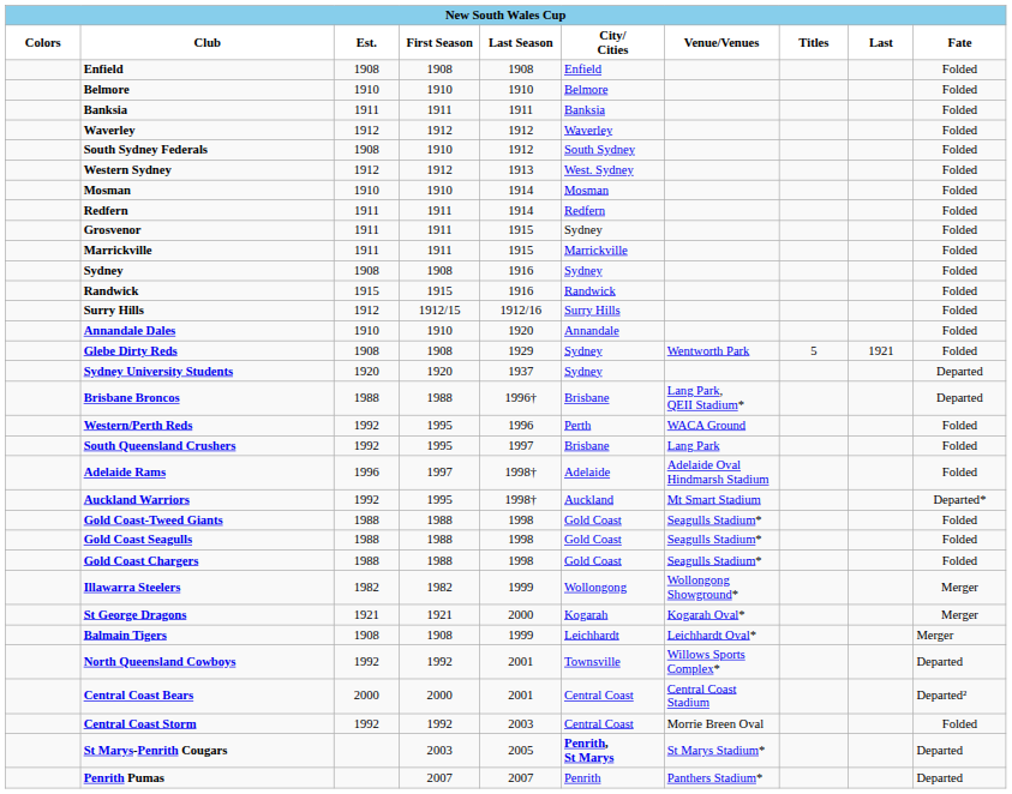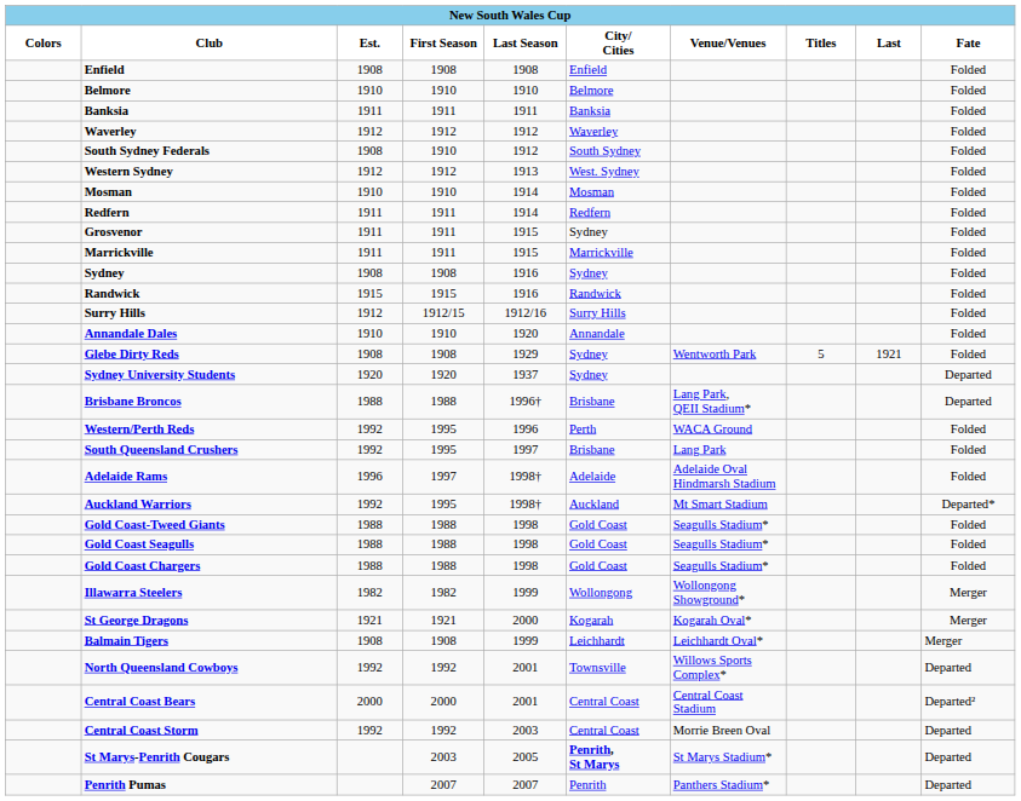 <table class="wikitable" style="width: 100%">
 <tr>
 <td colspan="11" style="background:skyblue; text-align:center;"><strong><span>New South Wales Cup </span></strong></td>
 </tr>
 <tr>
 <th style="background:white; width:01%">Colors</th>
 <th style="background:white; width:05%">Club</th>
 <th style="background:white; width:01%">Est.</th>
 <th style="background:white; width:01%">First Season</th>
 <th style="background:white; width:01%">Last Season</th>
 <th style="background:white; width:01%">City/<br>Cities</th>
 <th style="background:white; width:01%">Venue/Venues</th>
 <th style="background:white; width:01%">Titles</th>
 <th style="background:white; width:01%">Last</th>
 <th style="background:white; width:01%">Fate</th>
 </tr>
 <tr>
 <td style="text-align:center"></td>
 <td><strong>Enfield</strong></td>
 <td style="text-align:center">1908</td>
 <td style="text-align:center">1908</td>
 <td style="text-align:center">1908</td>
 <td><a href='#'>Enfield</a></td>
 <td></td>
 <td style="text-align:center"></td>
 <td style="text-align:center"></td>
 <td style="text-align:center">Folded</td>
 </tr>
 <tr>
 <td style="text-align:center"></td>
 <td><strong>Belmore</strong></td>
 <td style="text-align:center">1910</td>
 <td style="text-align:center">1910</td>
 <td style="text-align:center">1910</td>
 <td><a href='#'>Belmore</a></td>
 <td></td>
 <td style="text-align:center"></td>
 <td style="text-align:center"></td>
 <td style="text-align:center">Folded</td>
 </tr>
 <tr>
 <td style="text-align:center"></td>
 <td><strong>Banksia</strong></td>
 <td style="text-align:center">1911</td>
 <td style="text-align:center">1911</td>
 <td style="text-align:center">1911</td>
 <td><a href='#'>Banksia</a></td>
 <td></td>
 <td style="text-align:center"></td>
 <td style="text-align:center"></td>
 <td style="text-align:center">Folded</td>
 </tr>
 <tr>
 <td style="text-align:center"></td>
 <td><strong>Waverley</strong></td>
 <td style="text-align:center">1912</td>
 <td style="text-align:center">1912</td>
 <td style="text-align:center">1912</td>
 <td><a href='#'>Waverley</a></td>
 <td></td>
 <td style="text-align:center"></td>
 <td style="text-align:center"></td>
 <td style="text-align:center">Folded</td>
 </tr>
 <tr>
 <td style="text-align:center"></td>
 <td><strong>South Sydney Federals</strong></td>
 <td style="text-align:center">1908</td>
 <td style="text-align:center">1910</td>
 <td style="text-align:center">1912</td>
 <td><a href='#'>South Sydney</a></td>
 <td></td>
 <td style="text-align:center"></td>
 <td style="text-align:center"></td>
 <td style="text-align:center">Folded</td>
 </tr>
 <tr>
 <td style="text-align:center"></td>
 <td><strong>Western Sydney</strong></td>
 <td style="text-align:center">1912</td>
 <td style="text-align:center">1912</td>
 <td style="text-align:center">1913</td>
 <td><a href='#'>West. Sydney</a></td>
 <td></td>
 <td style="text-align:center"></td>
 <td style="text-align:center"></td>
 <td style="text-align:center">Folded</td>
 </tr>
 <tr>
 <td style="text-align:center"></td>
 <td><strong>Mosman</strong></td>
 <td style="text-align:center">1910</td>
 <td style="text-align:center">1910</td>
 <td style="text-align:center">1914</td>
 <td><a href='#'>Mosman</a></td>
 <td></td>
 <td style="text-align:center"></td>
 <td style="text-align:center"></td>
 <td style="text-align:center">Folded</td>
 </tr>
 <tr>
 <td style="text-align:center"></td>
 <td><strong>Redfern</strong></td>
 <td style="text-align:center">1911</td>
 <td style="text-align:center">1911</td>
 <td style="text-align:center">1914</td>
 <td><a href='#'>Redfern</a></td>
 <td></td>
 <td style="text-align:center"></td>
 <td style="text-align:center"></td>
 <td style="text-align:center">Folded</td>
 </tr>
 <tr>
 <td style="text-align:center"></td>
 <td><strong>Grosvenor</strong></td>
 <td style="text-align:center">1911</td>
 <td style="text-align:center">1911</td>
 <td style="text-align:center">1915</td>
 <td>Sydney</td>
 <td></td>
 <td style="text-align:center"></td>
 <td style="text-align:center"></td>
 <td style="text-align:center">Folded</td>
 </tr>
 <tr>
 <td style="text-align:center"></td>
 <td><strong>Marrickville</strong></td>
 <td style="text-align:center">1911</td>
 <td style="text-align:center">1911</td>
 <td style="text-align:center">1915</td>
 <td><a href='#'>Marrickville</a></td>
 <td></td>
 <td style="text-align:center"></td>
 <td style="text-align:center"></td>
 <td style="text-align:center">Folded</td>
 </tr>
 <tr>
 <td style="text-align:center"></td>
 <td><strong>Sydney</strong></td>
 <td style="text-align:center">1908</td>
 <td style="text-align:center">1908</td>
 <td style="text-align:center">1916</td>
 <td><a href='#'>Sydney</a></td>
 <td></td>
 <td style="text-align:center"></td>
 <td style="text-align:center"></td>
 <td style="text-align:center">Folded</td>
 </tr>
 <tr>
 <td style="text-align:center"></td>
 <td><strong>Randwick</strong></td>
 <td style="text-align:center">1915</td>
 <td style="text-align:center">1915</td>
 <td style="text-align:center">1916</td>
 <td><a href='#'>Randwick</a></td>
 <td></td>
 <td style="text-align:center"></td>
 <td style="text-align:center"></td>
 <td style="text-align:center">Folded</td>
 </tr>
 <tr>
 <td style="text-align:center"></td>
 <td><strong>Surry Hills</strong></td>
 <td style="text-align:center">1912</td>
 <td style="text-align:center">1912/15</td>
 <td style="text-align:center">1912/16</td>
 <td><a href='#'>Surry Hills</a></td>
 <td></td>
 <td style="text-align:center"></td>
 <td style="text-align:center"></td>
 <td style="text-align:center">Folded</td>
 </tr>
 <tr>
 <td style="text-align:center"></td>
 <td><strong><a href='#'>Annandale Dales</a></strong></td>
 <td style="text-align:center">1910</td>
 <td style="text-align:center">1910</td>
 <td style="text-align:center">1920</td>
 <td><a href='#'>Annandale</a></td>
 <td></td>
 <td style="text-align:center"></td>
 <td style="text-align:center"></td>
 <td style="text-align:center">Folded</td>
 </tr>
 <tr>
 <td style="text-align:center"></td>
 <td><strong><a href='#'>Glebe Dirty Reds</a></strong></td>
 <td style="text-align:center">1908</td>
 <td style="text-align:center">1908</td>
 <td style="text-align:center">1929</td>
 <td><a href='#'>Sydney</a></td>
 <td><a href='#'>Wentworth Park</a></td>
 <td style="text-align:center">5</td>
 <td style="text-align:center">1921</td>
 <td style="text-align:center">Folded</td>
 </tr>
 <tr>
 <td style="text-align:center"></td>
 <td><strong><a href='#'>Sydney University Students</a></strong></td>
 <td style="text-align:center">1920</td>
 <td style="text-align:center">1920</td>
 <td style="text-align:center">1937</td>
 <td><a href='#'>Sydney</a></td>
 <td></td>
 <td style="text-align:center"></td>
 <td style="text-align:center"></td>
 <td style="text-align:center">Departed</td>
 </tr>
 <tr>
 <td style="text-align:center"></td>
 <td><strong><a href='#'>Brisbane Broncos</a></strong></td>
 <td style="text-align:center">1988</td>
 <td style="text-align:center">1988</td>
 <td style="text-align:center">1996†</td>
 <td><a href='#'>Brisbane</a></td>
 <td><a href='#'>Lang Park</a>,<br><a href='#'>QEII Stadium</a>*</td>
 <td style="text-align:center"></td>
 <td style="text-align:center"></td>
 <td style="text-align:center">Departed</td>
 </tr>
 <tr>
 <td style="text-align:center"></td>
 <td><strong><a href='#'>Western/Perth Reds</a></strong></td>
 <td style="text-align:center">1992</td>
 <td style="text-align:center">1995</td>
 <td style="text-align:center">1996</td>
 <td><a href='#'>Perth</a></td>
 <td><a href='#'>WACA Ground</a></td>
 <td style="text-align:center"></td>
 <td style="text-align:center"></td>
 <td style="text-align:center">Folded</td>
 </tr>
 <tr>
 <td style="text-align:center"></td>
 <td><strong><a href='#'>South Queensland Crushers</a></strong></td>
 <td style="text-align:center">1992</td>
 <td style="text-align:center">1995</td>
 <td style="text-align:center">1997</td>
 <td><a href='#'>Brisbane</a></td>
 <td><a href='#'>Lang Park</a></td>
 <td style="text-align:center"></td>
 <td style="text-align:center"></td>
 <td style="text-align:center">Folded</td>
 </tr>
 <tr>
 <td style="text-align:center"></td>
 <td><strong><a href='#'>Adelaide Rams</a></strong></td>
 <td style="text-align:center">1996</td>
 <td style="text-align:center">1997</td>
 <td style="text-align:center">1998†</td>
 <td><a href='#'>Adelaide</a></td>
 <td><a href='#'>Adelaide Oval</a> <a href='#'>Hindmarsh Stadium</a></td>
 <td style="text-align:center"></td>
 <td style="text-align:center"></td>
 <td style="text-align:center">Folded</td>
 </tr>
 <tr>
 <td style="text-align:center"></td>
 <td><strong><a href='#'>Auckland Warriors</a></strong></td>
 <td style="text-align:center">1992</td>
 <td style="text-align:center">1995</td>
 <td style="text-align:center">1998†</td>
 <td><a href='#'>Auckland</a></td>
 <td><a href='#'>Mt Smart Stadium</a></td>
 <td style="text-align:center"></td>
 <td style="text-align:center"></td>
 <td style="text-align:center">Departed*</td>
 </tr>
 <tr>
 <td style="text-align:center"></td>
 <td><strong><a href='#'>Gold Coast-Tweed Giants</a></strong></td>
 <td style="text-align:center">1988</td>
 <td style="text-align:center">1988</td>
 <td style="text-align:center">1998</td>
 <td><a href='#'>Gold Coast</a></td>
 <td><a href='#'>Seagulls Stadium</a>*</td>
 <td style="text-align:center"></td>
 <td style="text-align:center"></td>
 <td style="text-align:center">Folded</td>
 </tr>
 <tr>
 <td style="text-align:center"></td>
 <td><strong><a href='#'>Gold Coast Seagulls</a></strong></td>
 <td style="text-align:center">1988</td>
 <td style="text-align:center">1988</td>
 <td style="text-align:center">1998</td>
 <td><a href='#'>Gold Coast</a></td>
 <td><a href='#'>Seagulls Stadium</a>*</td>
 <td style="text-align:center"></td>
 <td style="text-align:center"></td>
 <td style="text-align:center">Folded</td>
 </tr>
 <tr>
 <td style="text-align:center"></td>
 <td><strong><a href='#'>Gold Coast Chargers</a></strong></td>
 <td style="text-align:center">1988</td>
 <td style="text-align:center">1988</td>
 <td style="text-align:center">1998</td>
 <td><a href='#'>Gold Coast</a></td>
 <td><a href='#'>Seagulls Stadium</a>*</td>
 <td style="text-align:center"></td>
 <td style="text-align:center"></td>
 <td style="text-align:center">Folded</td>
 </tr>
 <tr>
 <td style="text-align:center"></td>
 <td><strong><a href='#'>Illawarra Steelers</a></strong></td>
 <td style="text-align:center">1982</td>
 <td style="text-align:center">1982</td>
 <td style="text-align:center">1999</td>
 <td><a href='#'>Wollongong</a></td>
 <td><a href='#'>Wollongong Showground</a>*</td>
 <td style="text-align:center"></td>
 <td style="text-align:center"></td>
 <td style="text-align:center">Merger</td>
 </tr>
 <tr>
 <td style="text-align:center"></td>
 <td><strong><a href='#'>St George Dragons</a></strong></td>
 <td style="text-align:center">1921</td>
 <td style="text-align:center">1921</td>
 <td style="text-align:center">2000</td>
 <td><a href='#'>Kogarah</a></td>
 <td><a href='#'>Kogarah Oval</a>*</td>
 <td style="text-align:center"></td>
 <td style="text-align:center"></td>
 <td style="text-align:center">Merger</td>
 </tr>
 <tr>
 <td style="text-align:center"></td>
 <td><strong><a href='#'>Balmain Tigers</a></strong></td>
 <td style="text-align:center">1908</td>
 <td style="text-align:center">1908</td>
 <td style="text-align:center">1999</td>
 <td><a href='#'>Leichhardt</a></td>
 <td><a href='#'>Leichhardt Oval</a>*</td>
 <td></td>
 <td></td>
 <td>Merger</td>
 </tr>
 <tr>
 <td style="text-align:center"></td>
 <td><strong><a href='#'>North Queensland Cowboys</a></strong></td>
 <td style="text-align:center">1992</td>
 <td style="text-align:center">1992</td>
 <td style="text-align:center">2001</td>
 <td><a href='#'>Townsville</a></td>
 <td><a href='#'>Willows Sports Complex</a>*</td>
 <td></td>
 <td></td>
 <td>Departed</td>
 </tr>
 <tr>
 <td style="text-align:center"></td>
 <td><strong><a href='#'>Central Coast Bears</a></strong></td>
 <td style="text-align:center">2000</td>
 <td style="text-align:center">2000</td>
 <td style="text-align:center">2001</td>
 <td><a href='#'>Central Coast</a></td>
 <td><a href='#'>Central Coast Stadium</a></td>
 <td></td>
 <td></td>
 <td>Departed²</td>
 </tr>
 <tr>
 <td style="text-align:center"></td>
 <td><strong><a href='#'>Central Coast Storm</a></strong></td>
 <td style="text-align:center">1992</td>
 <td style="text-align:center">1992</td>
 <td style="text-align:center">2003</td>
 <td><a href='#'>Central Coast</a></td>
 <td>Morrie Breen Oval</td>
 <td></td>
 <td></td>
-<td style="text-align:center">Folded</td>
+<td>Departed</td>
 </tr>
 <tr>
 <td style="text-align:center"></td>
 <td><strong><a href='#'>St Marys</a>-<a href='#'>Penrith</a> Cougars </strong></td>
 <td style="text-align:center"></td>
 <td style="text-align:center">2003</td>
 <td style="text-align:center">2005</td>
 <td><strong><a href='#'>Penrith</a>,<br><a href='#'>St Marys</a></strong></td>
 <td><a href='#'>St Marys Stadium</a>*</td>
 <td></td>
 <td></td>
 <td>Departed</td>
 </tr>
 <tr>
 <td style="text-align:center"></td>
 <td><strong><a href='#'>Penrith</a> Pumas</strong></td>
 <td style="text-align:center"></td>
 <td style="text-align:center">2007</td>
 <td style="text-align:center">2007</td>
 <td><a href='#'>Penrith</a></td>
 <td><a href='#'>Panthers Stadium</a>*</td>
 <td></td>
 <td></td>
 <td>Departed</td>
 </tr>
 </table>
